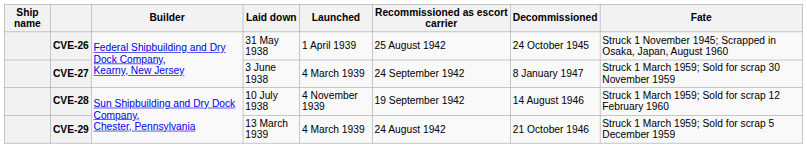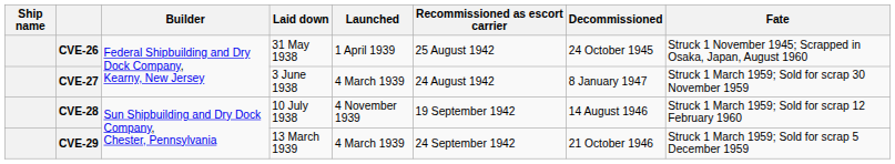 <table class="sortable wikitable plainrowheaders">
 <tr>
 <th scope="col">Ship name</th>
 <th scope="col"></th>
 <th scope="col">Builder</th>
 <th scope="col">Laid down</th>
 <th scope="col">Launched</th>
 <th scope="col">Recommissioned as escort carrier</th>
 <th scope="col">Decommissioned</th>
 <th scope="col">Fate</th>
 </tr>
 <tr>
 <th scope="row"></th>
 <th scope="row" style="white-space: nowrap;">CVE-26</th>
 <td rowspan=2><a href='#'>Federal Shipbuilding and Dry Dock Company</a>,<br><a href='#'>Kearny, New Jersey</a></td>
 <td>31 May 1938</td>
 <td>1 April 1939</td>
 <td>25 August 1942</td>
 <td>24 October 1945</td>
 <td>Struck 1 November 1945; Scrapped in Osaka, Japan, August 1960</td>
 </tr>
 <tr>
 <th scope="row"></th>
 <th scope="row">CVE-27</th>
 <td>3 June 1938</td>
 <td>4 March 1939</td>
-<td>24 September 1942</td>
+<td>24 August 1942</td>
 <td>8 January 1947</td>
 <td>Struck 1 March 1959; Sold for scrap 30 November 1959</td>
 </tr>
 <tr>
 <th scope="row"></th>
 <th scope="row">CVE-28</th>
 <td rowspan=2><a href='#'>Sun Shipbuilding and Dry Dock Company</a>,<br><a href='#'>Chester, Pennsylvania</a></td>
 <td>10 July 1938</td>
 <td>4 November 1939</td>
 <td>19 September 1942</td>
 <td>14 August 1946</td>
 <td>Struck 1 March 1959; Sold for scrap 12 February 1960</td>
 </tr>
 <tr>
 <th scope="row"></th>
 <th scope="row">CVE-29</th>
 <td>13 March 1939</td>
 <td>4 March 1939</td>
-<td>24 August 1942</td>
+<td>24 September 1942</td>
 <td>21 October 1946</td>
 <td>Struck 1 March 1959; Sold for scrap 5 December 1959</td>
 </tr>
 </table>
